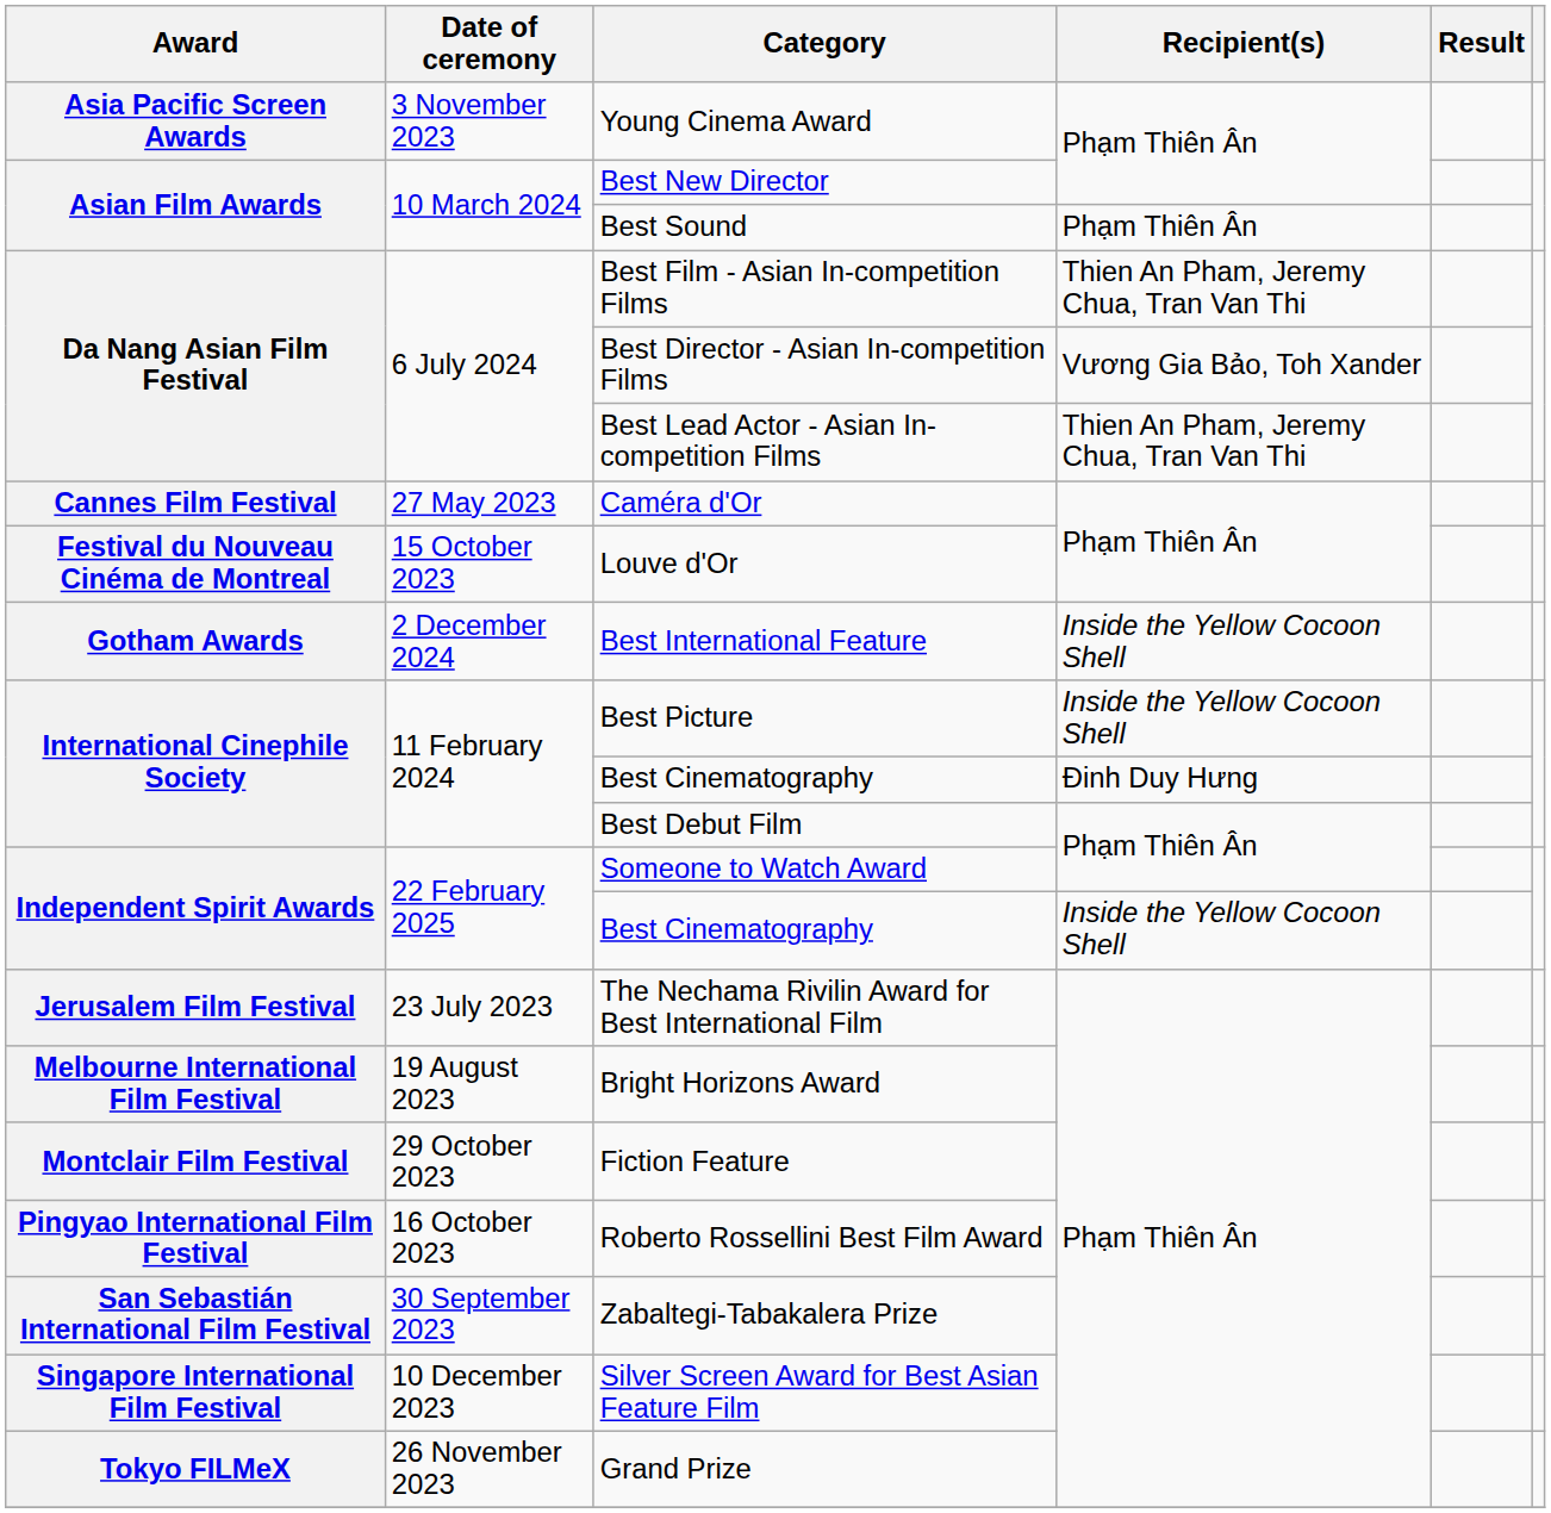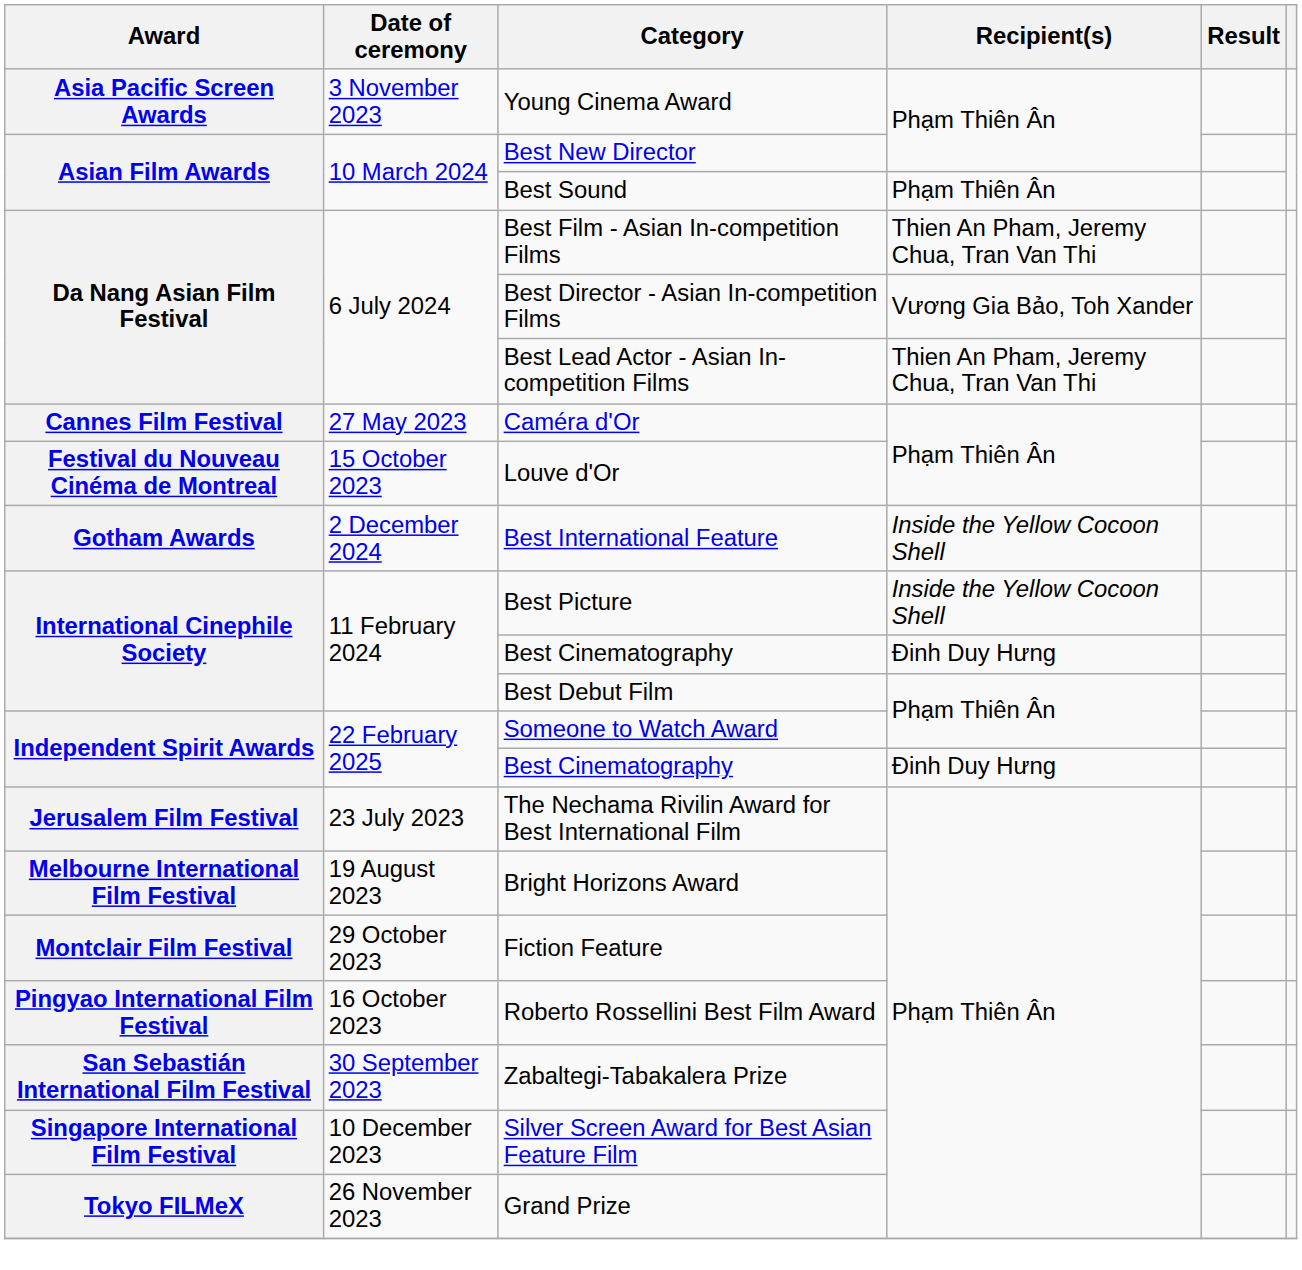 <table class="wikitable sortable plainrowheaders">
 <tr>
 <th scope="col">Award</th>
 <th scope="col">Date of ceremony</th>
 <th scope="col">Category</th>
 <th scope="col">Recipient(s)</th>
 <th scope="col">Result</th>
 <th scope="col" class="unsortable"></th>
 </tr>
 <tr>
 <th scope="row"><a href='#'>Asia Pacific Screen Awards</a></th>
 <td><a href='#'>3 November 2023</a></td>
 <td>Young Cinema Award</td>
 <td rowspan="2">Phạm Thiên Ân</td>
 <td></td>
 <td align="center"></td>
 </tr>
 <tr>
 <th scope="row" rowspan="2"><a href='#'>Asian Film Awards</a></th>
 <td rowspan="2"><a href='#'>10 March 2024</a></td>
 <td><a href='#'>Best New Director</a></td>
 <td></td>
 <td align="center" rowspan="2"></td>
 </tr>
 <tr>
 <td>Best Sound</td>
 <td>Phạm Thiên Ân</td>
 <td></td>
 </tr>
 <tr>
 <th scope="row" rowspan="3">Da Nang Asian Film Festival</th>
 <td rowspan="3">6 July 2024</td>
 <td>Best Film - Asian In-competition Films</td>
 <td>Thien An Pham, Jeremy Chua, Tran Van Thi</td>
 <td></td>
 <td align="center" rowspan="3"></td>
 </tr>
 <tr>
 <td>Best Director - Asian In-competition Films</td>
 <td>Vương Gia Bảo, Toh Xander</td>
 <td></td>
 </tr>
 <tr>
 <td>Best Lead Actor - Asian In-competition Films</td>
 <td>Thien An Pham, Jeremy Chua, Tran Van Thi</td>
 <td></td>
 </tr>
 <tr>
 <th scope="row"><a href='#'>Cannes Film Festival</a></th>
 <td><a href='#'>27 May 2023</a></td>
 <td><a href='#'>Caméra d'Or</a></td>
 <td rowspan="2">Phạm Thiên Ân</td>
 <td></td>
 <td align="center"></td>
 </tr>
 <tr>
 <th scope="row"><a href='#'>Festival du Nouveau Cinéma de Montreal</a></th>
 <td><a href='#'>15 October 2023</a></td>
 <td>Louve d'Or</td>
 <td></td>
 <td align="center"></td>
 </tr>
 <tr>
 <th scope="row"><a href='#'>Gotham Awards</a></th>
 <td><a href='#'>2 December 2024</a></td>
 <td><a href='#'>Best International Feature</a></td>
 <td><em>Inside the Yellow Cocoon Shell</em></td>
 <td></td>
 <td align="center"></td>
 </tr>
 <tr>
 <th scope="row" rowspan="3"><a href='#'>International Cinephile Society</a></th>
 <td rowspan="3">11 February 2024</td>
 <td>Best Picture</td>
 <td><em>Inside the Yellow Cocoon Shell</em></td>
 <td></td>
 <td align="center" rowspan="3"></td>
 </tr>
 <tr>
 <td>Best Cinematography</td>
 <td>Đinh Duy Hưng</td>
 <td></td>
 </tr>
 <tr>
 <td>Best Debut Film</td>
 <td rowspan="2">Phạm Thiên Ân</td>
 <td></td>
 </tr>
 <tr>
 <th scope="row" rowspan="2"><a href='#'>Independent Spirit Awards</a></th>
 <td rowspan="2"><a href='#'>22 February 2025</a></td>
 <td><a href='#'>Someone to Watch Award</a></td>
 <td></td>
 <td align="center" rowspan="2"></td>
 </tr>
 <tr>
 <td><a href='#'>Best Cinematography</a></td>
-<td><em>Inside the Yellow Cocoon Shell</em></td>
+<td>Đinh Duy Hưng</td>
 <td></td>
 </tr>
 <tr>
 <th scope="row"><a href='#'>Jerusalem Film Festival</a></th>
 <td>23 July 2023</td>
 <td>The Nechama Rivilin Award for Best International Film</td>
 <td rowspan="7">Phạm Thiên Ân</td>
 <td></td>
 <td align="center"></td>
 </tr>
 <tr>
 <th scope="row"><a href='#'>Melbourne International Film Festival</a></th>
 <td>19 August 2023</td>
 <td>Bright Horizons Award</td>
 <td></td>
 <td align="center"></td>
 </tr>
 <tr>
 <th scope="row"><a href='#'>Montclair Film Festival</a></th>
 <td>29 October 2023</td>
 <td>Fiction Feature</td>
 <td></td>
 <td align="center"></td>
 </tr>
 <tr>
 <th scope="row"><a href='#'>Pingyao International Film Festival</a></th>
 <td>16 October 2023</td>
 <td>Roberto Rossellini Best Film Award</td>
 <td></td>
 <td align="center"></td>
 </tr>
 <tr>
 <th scope="row"><a href='#'>San Sebastián International Film Festival</a></th>
 <td><a href='#'>30 September 2023</a></td>
 <td>Zabaltegi-Tabakalera Prize</td>
 <td></td>
 <td align="center"></td>
 </tr>
 <tr>
 <th scope="row"><a href='#'>Singapore International Film Festival</a></th>
 <td>10 December 2023</td>
 <td><a href='#'>Silver Screen Award for Best Asian Feature Film</a></td>
 <td></td>
 <td align="center"></td>
 </tr>
 <tr>
 <th scope="row"><a href='#'>Tokyo FILMeX</a></th>
 <td>26 November 2023</td>
 <td>Grand Prize</td>
 <td></td>
 <td align="center"></td>
 </tr>
 <tr>
 </tr>
 </table>
